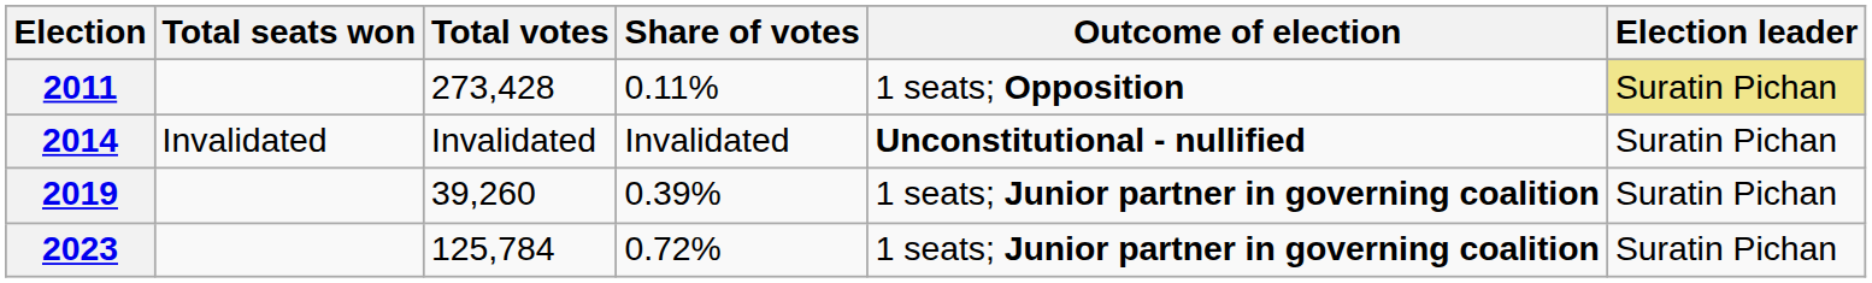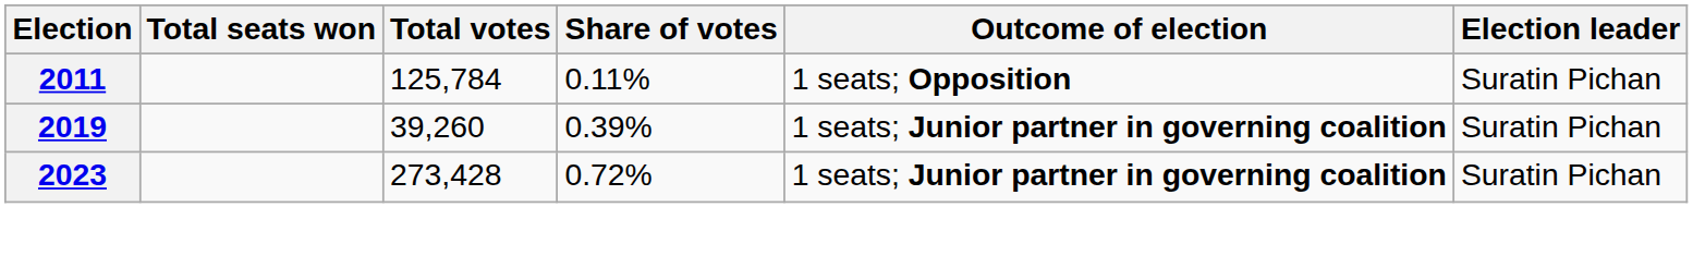 <table class="wikitable">
 <tr>
 <th>Election</th>
 <th>Total seats won</th>
 <th>Total votes</th>
 <th>Share of votes</th>
 <th>Outcome of election</th>
 <th>Election leader</th>
 </tr>
 <tr>
 <th><a href='#'>2011</a></th>
 <td></td>
-<td>273,428</td>
+<td>125,784</td>
 <td>0.11%</td>
 <td>1 seats; <strong>Opposition</strong></td>
-<td style="background: khaki;">Suratin Pichan</td>
-</tr>
-<tr>
-<th><a href='#'>2014</a></th>
-<td>Invalidated</td>
-<td>Invalidated</td>
-<td>Invalidated</td>
-<td><strong>Unconstitutional - nullified</strong></td>
 <td>Suratin Pichan</td>
 </tr>
 <tr>
 <th><a href='#'>2019</a></th>
 <td></td>
 <td>39,260</td>
 <td>0.39%</td>
 <td>1 seats; <strong>Junior partner in governing coalition</strong></td>
 <td>Suratin Pichan</td>
 </tr>
 <tr>
 <th><a href='#'>2023</a></th>
 <td></td>
-<td>125,784</td>
+<td>273,428</td>
 <td>0.72%</td>
 <td>1 seats; <strong>Junior partner in governing coalition</strong></td>
 <td>Suratin Pichan</td>
 </tr>
 </table>
